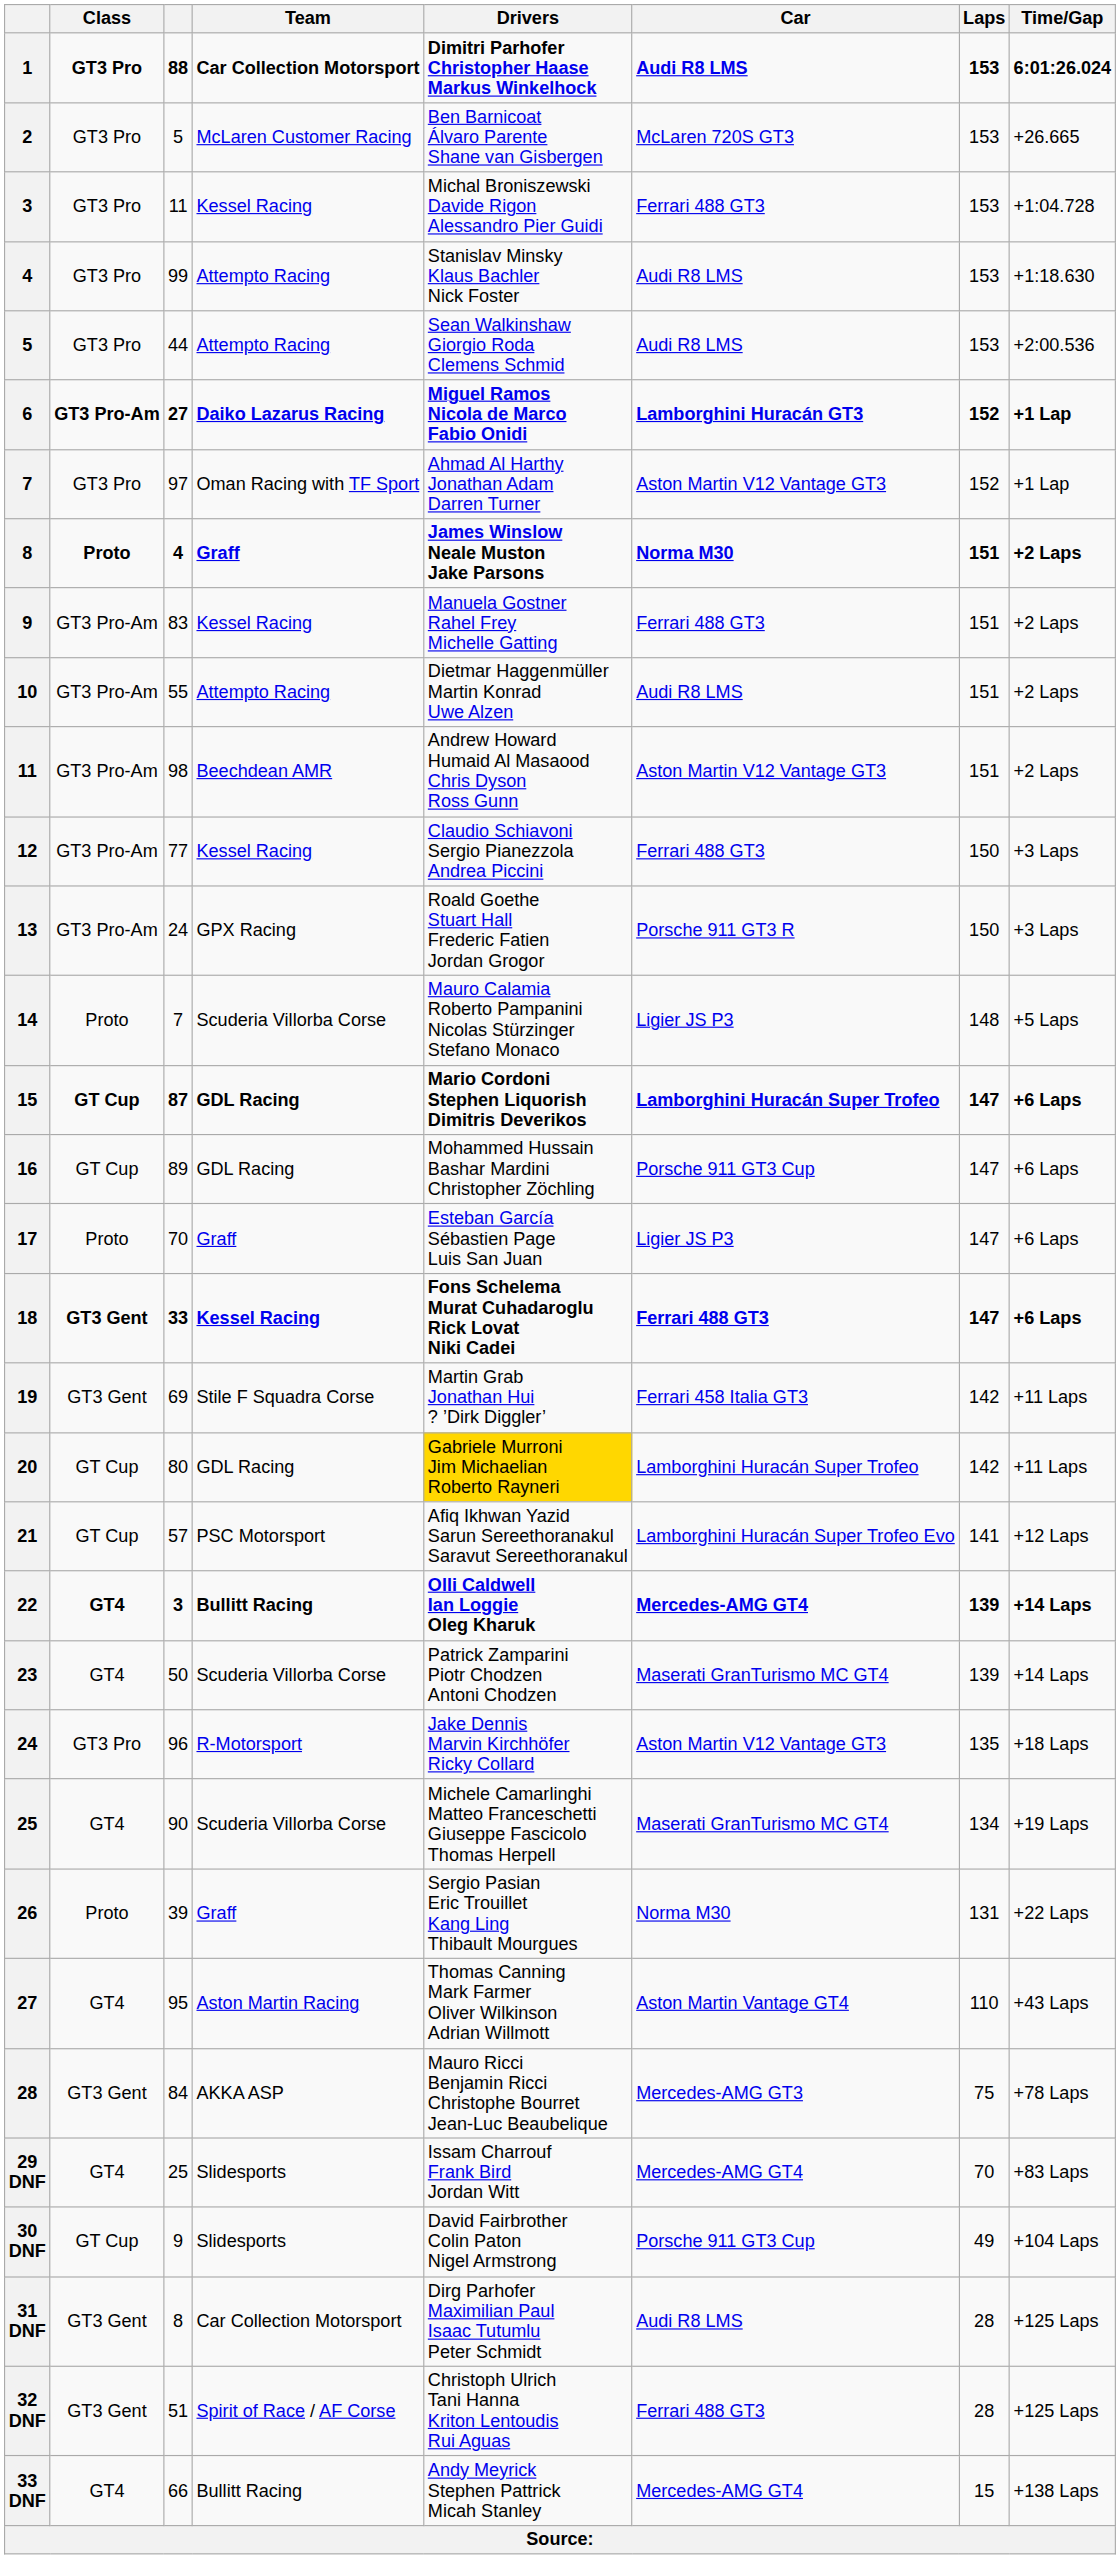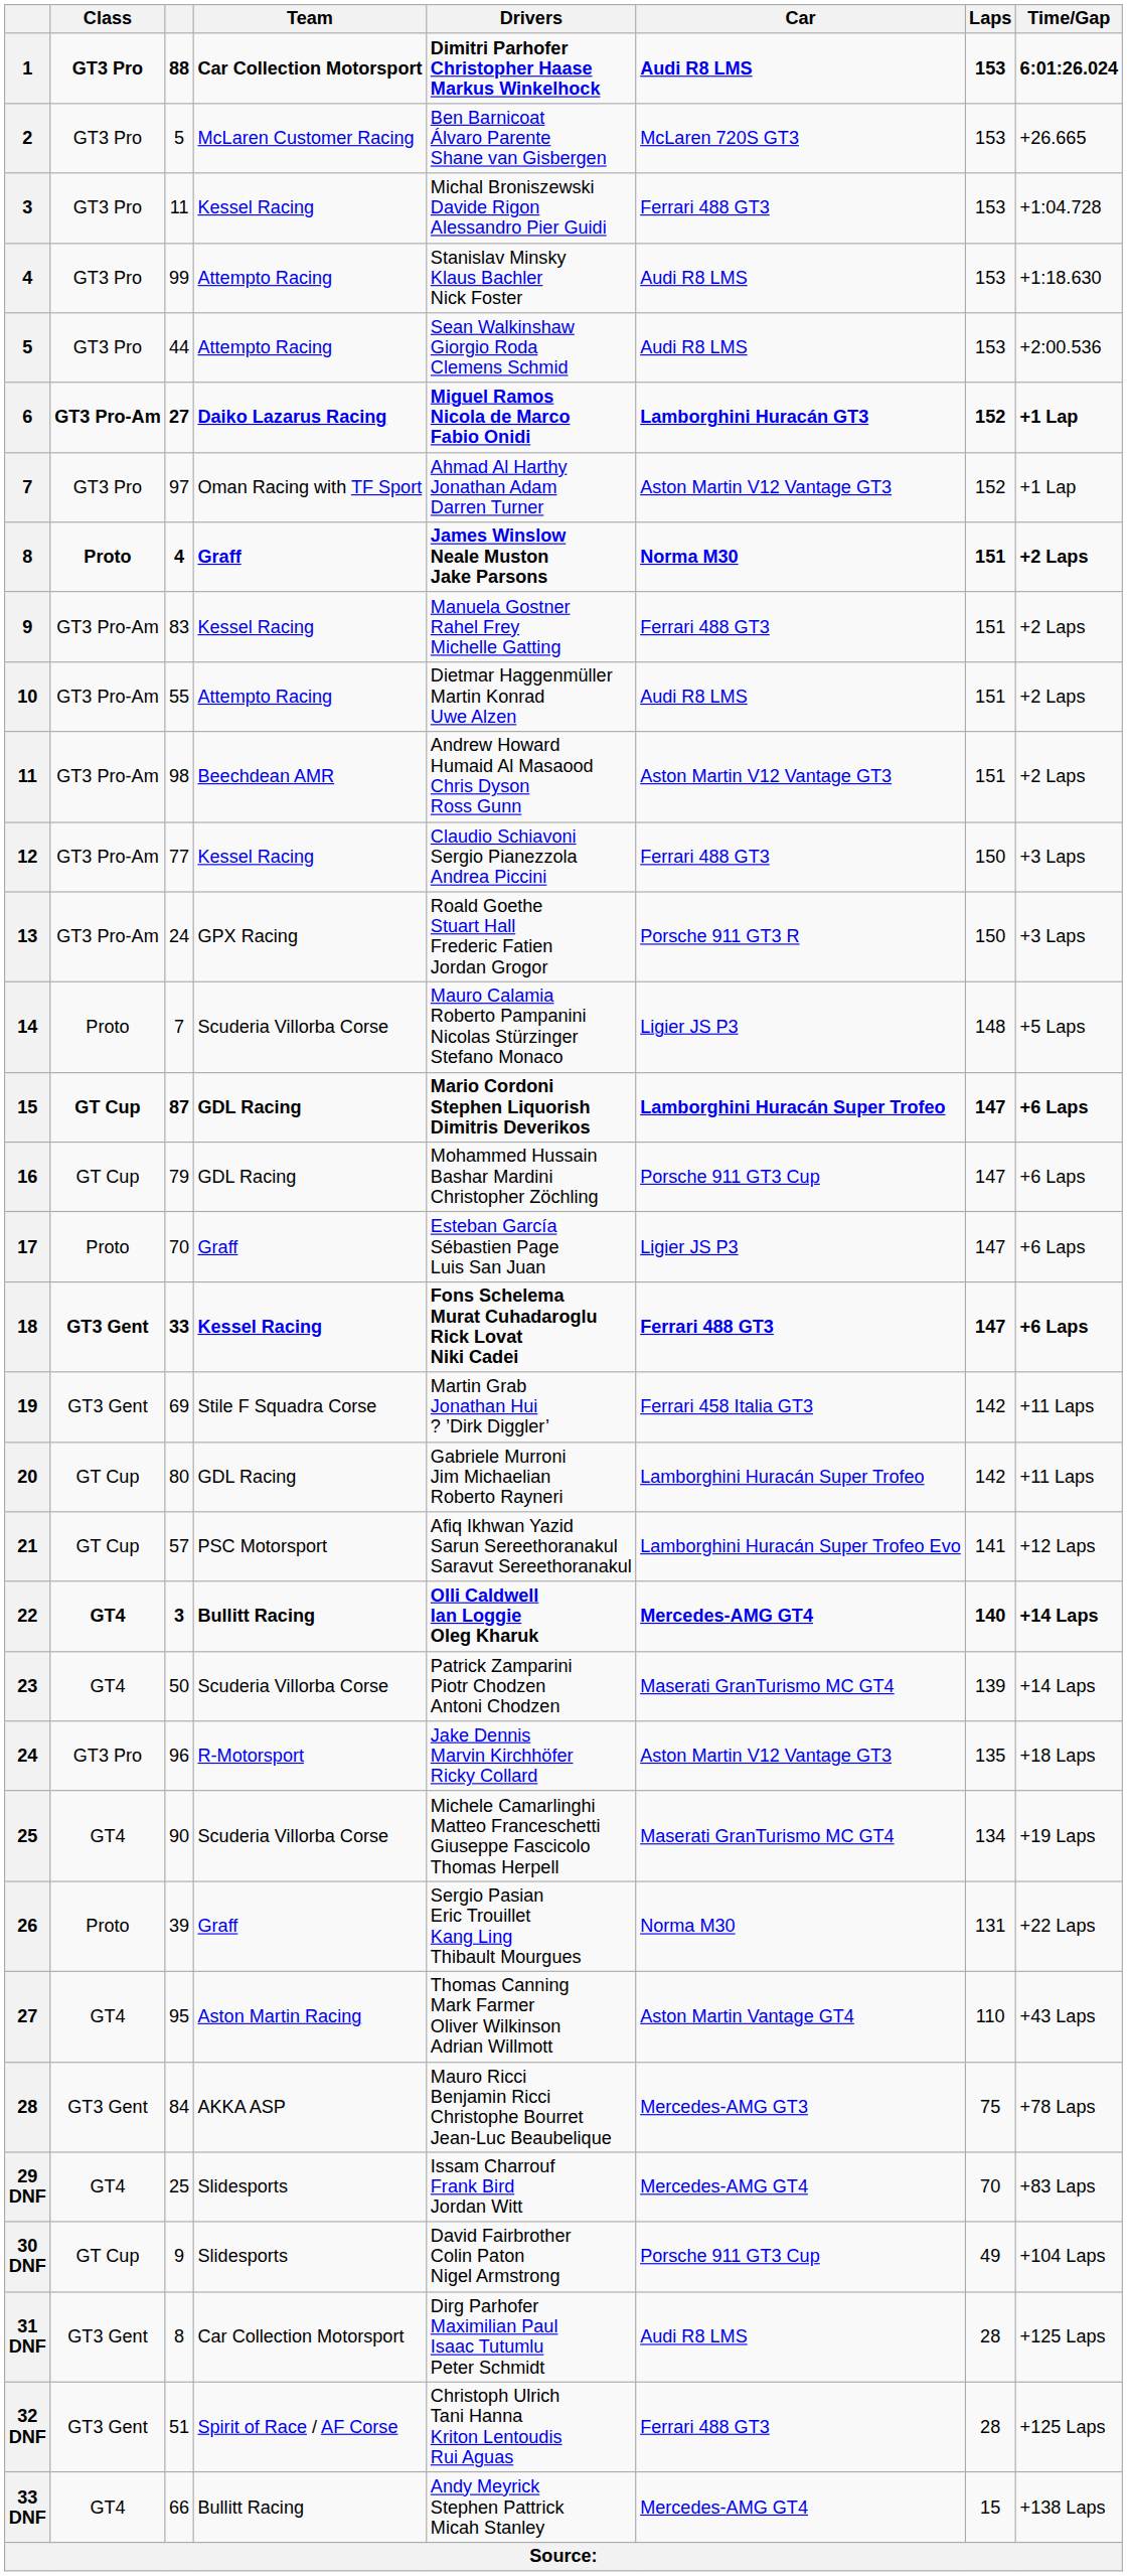 <table class="wikitable" style="font-size: 100%;">
 <tr>
 <th></th>
 <th>Class</th>
 <th></th>
 <th>Team</th>
 <th>Drivers</th>
 <th>Car</th>
 <th>Laps</th>
 <th>Time/Gap</th>
 </tr>
 <tr>
 <th>1</th>
 <td align="center"><strong>GT3 Pro</strong></td>
 <td align="center"><strong>88</strong></td>
 <td><strong> Car Collection Motorsport</strong></td>
 <td><strong> Dimitri Parhofer<br> <a href='#'>Christopher Haase</a><br> <a href='#'>Markus Winkelhock</a></strong></td>
 <td><a href='#'><strong>Audi R8 LMS</strong></a></td>
 <td align="center"><strong>153</strong></td>
 <td><strong>6:01:26.024</strong></td>
 </tr>
 <tr>
 <th>2</th>
 <td align="center">GT3 Pro</td>
 <td align="center">5</td>
 <td> <a href='#'>McLaren Customer Racing</a></td>
 <td> <a href='#'>Ben Barnicoat</a><br> <a href='#'>Álvaro Parente</a><br> <a href='#'>Shane van Gisbergen</a></td>
 <td><a href='#'>McLaren 720S GT3</a></td>
 <td align="center">153</td>
 <td>+26.665</td>
 </tr>
 <tr>
 <th>3</th>
 <td align="center">GT3 Pro</td>
 <td align="center">11</td>
 <td> <a href='#'>Kessel Racing</a></td>
 <td> Michal Broniszewski<br> <a href='#'>Davide Rigon</a><br> <a href='#'>Alessandro Pier Guidi</a></td>
 <td><a href='#'>Ferrari 488 GT3</a></td>
 <td align="center">153</td>
 <td>+1:04.728</td>
 </tr>
 <tr>
 <th>4</th>
 <td align="center">GT3 Pro</td>
 <td align="center">99</td>
 <td> <a href='#'>Attempto Racing</a></td>
 <td> Stanislav Minsky<br> <a href='#'>Klaus Bachler</a><br> Nick Foster</td>
 <td><a href='#'>Audi R8 LMS</a></td>
 <td align="center">153</td>
 <td>+1:18.630</td>
 </tr>
 <tr>
 <th>5</th>
 <td align="center">GT3 Pro</td>
 <td align="center">44</td>
 <td> <a href='#'>Attempto Racing</a></td>
 <td> <a href='#'>Sean Walkinshaw</a><br> <a href='#'>Giorgio Roda</a><br> <a href='#'>Clemens Schmid</a></td>
 <td><a href='#'>Audi R8 LMS</a></td>
 <td align="center">153</td>
 <td>+2:00.536</td>
 </tr>
 <tr>
 <th>6</th>
 <td align="center"><strong>GT3 Pro-Am</strong></td>
 <td align="center"><strong>27</strong></td>
 <td><strong> <a href='#'>Daiko Lazarus Racing</a></strong></td>
 <td><strong> <a href='#'>Miguel Ramos</a><br> <a href='#'>Nicola de Marco</a><br> <a href='#'>Fabio Onidi</a></strong></td>
 <td><a href='#'><strong>Lamborghini Huracán GT3</strong></a></td>
 <td align="center"><strong>152</strong></td>
 <td><strong>+1 Lap</strong></td>
 </tr>
 <tr>
 <th>7</th>
 <td align="center">GT3 Pro</td>
 <td align="center">97</td>
 <td> Oman Racing with <a href='#'>TF Sport</a></td>
 <td> <a href='#'>Ahmad Al Harthy</a> <br> <a href='#'>Jonathan Adam</a><br> <a href='#'>Darren Turner</a></td>
 <td><a href='#'>Aston Martin V12 Vantage GT3</a></td>
 <td align="center">152</td>
 <td>+1 Lap</td>
 </tr>
 <tr>
 <th>8</th>
 <td align="center"><strong>Proto</strong></td>
 <td align="center"><strong>4</strong></td>
 <td><strong> <a href='#'>Graff</a></strong></td>
 <td><strong> <a href='#'>James Winslow</a><br> Neale Muston<br> Jake Parsons</strong></td>
 <td><strong><a href='#'>Norma M30</a></strong></td>
 <td align="center"><strong>151</strong></td>
 <td><strong>+2 Laps</strong></td>
 </tr>
 <tr>
 <th>9</th>
 <td align="center">GT3 Pro-Am</td>
 <td align="center">83</td>
 <td> <a href='#'>Kessel Racing</a></td>
 <td> <a href='#'>Manuela Gostner</a><br> <a href='#'>Rahel Frey</a><br> <a href='#'>Michelle Gatting</a></td>
 <td><a href='#'>Ferrari 488 GT3</a></td>
 <td align="center">151</td>
 <td>+2 Laps</td>
 </tr>
 <tr>
 <th>10</th>
 <td align="center">GT3 Pro-Am</td>
 <td align="center">55</td>
 <td> <a href='#'>Attempto Racing</a></td>
 <td> Dietmar Haggenmüller<br> Martin Konrad<br> <a href='#'>Uwe Alzen</a></td>
 <td><a href='#'>Audi R8 LMS</a></td>
 <td align="center">151</td>
 <td>+2 Laps</td>
 </tr>
 <tr>
 <th>11</th>
 <td align="center">GT3 Pro-Am</td>
 <td align="center">98</td>
 <td> <a href='#'>Beechdean AMR</a></td>
 <td> Andrew Howard<br> Humaid Al Masaood<br> <a href='#'>Chris Dyson</a><br> <a href='#'>Ross Gunn</a></td>
 <td><a href='#'>Aston Martin V12 Vantage GT3</a></td>
 <td align="center">151</td>
 <td>+2 Laps</td>
 </tr>
 <tr>
 <th>12</th>
 <td align="center">GT3 Pro-Am</td>
 <td align="center">77</td>
 <td> <a href='#'>Kessel Racing</a></td>
 <td> <a href='#'>Claudio Schiavoni</a><br> Sergio Pianezzola<br> <a href='#'>Andrea Piccini</a></td>
 <td><a href='#'>Ferrari 488 GT3</a></td>
 <td align="center">150</td>
 <td>+3 Laps</td>
 </tr>
 <tr>
 <th>13</th>
 <td align="center">GT3 Pro-Am</td>
 <td align="center">24</td>
 <td> GPX Racing</td>
 <td> Roald Goethe<br> <a href='#'>Stuart Hall</a><br> Frederic Fatien<br> Jordan Grogor</td>
 <td><a href='#'>Porsche 911 GT3 R</a></td>
 <td align="center">150</td>
 <td>+3 Laps</td>
 </tr>
 <tr>
 <th>14</th>
 <td align="center">Proto</td>
 <td align="center">7</td>
 <td> Scuderia Villorba Corse</td>
 <td> <a href='#'>Mauro Calamia</a><br> Roberto Pampanini<br> Nicolas Stürzinger<br> Stefano Monaco</td>
 <td><a href='#'>Ligier JS P3</a></td>
 <td align="center">148</td>
 <td>+5 Laps</td>
 </tr>
 <tr>
 <th>15</th>
 <td align="center"><strong>GT Cup</strong></td>
 <td align="center"><strong>87</strong></td>
 <td><strong> GDL Racing</strong></td>
 <td><strong> Mario Cordoni<br> Stephen Liquorish<br> Dimitris Deverikos</strong></td>
 <td><a href='#'><strong>Lamborghini Huracán Super Trofeo</strong></a></td>
 <td align="center"><strong>147</strong></td>
 <td><strong>+6 Laps</strong></td>
 </tr>
 <tr>
 <th>16</th>
 <td align="center">GT Cup</td>
-<td align="center">89</td>
+<td align="center">79</td>
 <td> GDL Racing</td>
 <td> Mohammed Hussain<br> Bashar Mardini<br> Christopher Zöchling</td>
 <td><a href='#'>Porsche 911 GT3 Cup</a></td>
 <td align="center">147</td>
 <td>+6 Laps</td>
 </tr>
 <tr>
 <th>17</th>
 <td align="center">Proto</td>
 <td align="center">70</td>
 <td> <a href='#'>Graff</a></td>
 <td> <a href='#'>Esteban García</a><br> Sébastien Page<br> Luis San Juan</td>
 <td><a href='#'>Ligier JS P3</a></td>
 <td align="center">147</td>
 <td>+6 Laps</td>
 </tr>
 <tr>
 <th>18</th>
 <td align="center"><strong>GT3 Gent</strong></td>
 <td align="center"><strong>33</strong></td>
 <td><strong> <a href='#'>Kessel Racing</a></strong></td>
 <td><strong> Fons Schelema</strong><br><strong> Murat Cuhadaroglu<br> Rick Lovat</strong><br><strong> Niki Cadei</strong></td>
 <td><a href='#'><strong>Ferrari 488 GT3</strong></a></td>
 <td align="center"><strong>147</strong></td>
 <td><strong>+6 Laps</strong></td>
 </tr>
 <tr>
 <th>19</th>
 <td align="center">GT3 Gent</td>
 <td align="center">69</td>
 <td> Stile F Squadra Corse</td>
 <td> Martin Grab<br> <a href='#'>Jonathan Hui</a><br>? ’Dirk Diggler’</td>
 <td><a href='#'>Ferrari 458 Italia GT3</a></td>
 <td align="center">142</td>
 <td>+11 Laps</td>
 </tr>
 <tr>
 <th>20</th>
 <td align="center">GT Cup</td>
 <td align="center">80</td>
 <td> GDL Racing</td>
-<td style="background: gold;"> Gabriele Murroni<br> Jim Michaelian<br> Roberto Rayneri</td>
+<td> Gabriele Murroni<br> Jim Michaelian<br> Roberto Rayneri</td>
 <td><a href='#'>Lamborghini Huracán Super Trofeo</a></td>
 <td align="center">142</td>
 <td>+11 Laps</td>
 </tr>
 <tr>
 <th>21</th>
 <td align="center">GT Cup</td>
 <td align="center">57</td>
 <td> PSC Motorsport</td>
 <td> Afiq Ikhwan Yazid<br> Sarun Sereethoranakul<br> Saravut Sereethoranakul</td>
 <td><a href='#'>Lamborghini Huracán Super Trofeo Evo</a></td>
 <td align="center">141</td>
 <td>+12 Laps</td>
 </tr>
 <tr>
 <th>22</th>
 <td align="center"><strong>GT4</strong></td>
 <td align="center"><strong>3</strong></td>
 <td><strong> Bullitt Racing</strong></td>
 <td><strong> <a href='#'>Olli Caldwell</a><br> <a href='#'>Ian Loggie</a><br> Oleg Kharuk</strong></td>
 <td><a href='#'><strong>Mercedes-AMG GT4</strong></a></td>
-<td align="center"><strong>139</strong></td>
+<td align="center"><strong>140</strong></td>
 <td><strong>+14 Laps</strong></td>
 </tr>
 <tr>
 <th>23</th>
 <td align="center">GT4</td>
 <td align="center">50</td>
 <td> Scuderia Villorba Corse</td>
 <td> Patrick Zamparini<br> Piotr Chodzen<br> Antoni Chodzen</td>
 <td><a href='#'>Maserati GranTurismo MC GT4</a></td>
 <td align="center">139</td>
 <td>+14 Laps</td>
 </tr>
 <tr>
 <th>24</th>
 <td align="center">GT3 Pro</td>
 <td align="center">96</td>
 <td> <a href='#'>R-Motorsport</a></td>
 <td> <a href='#'>Jake Dennis</a><br> <a href='#'>Marvin Kirchhöfer</a><br> <a href='#'>Ricky Collard</a></td>
 <td><a href='#'>Aston Martin V12 Vantage GT3</a></td>
 <td align="center">135</td>
 <td>+18 Laps</td>
 </tr>
 <tr>
 <th>25</th>
 <td align="center">GT4</td>
 <td align="center">90</td>
 <td> Scuderia Villorba Corse</td>
 <td> Michele Camarlinghi<br> Matteo Franceschetti<br> Giuseppe Fascicolo<br> Thomas Herpell</td>
 <td><a href='#'>Maserati GranTurismo MC GT4</a></td>
 <td align="center">134</td>
 <td>+19 Laps</td>
 </tr>
 <tr>
 <th>26</th>
 <td align="center">Proto</td>
 <td align="center">39</td>
 <td> <a href='#'>Graff</a></td>
 <td> Sergio Pasian<br> Eric Trouillet<br> <a href='#'>Kang Ling</a><br> Thibault Mourgues</td>
 <td><a href='#'>Norma M30</a></td>
 <td align="center">131</td>
 <td>+22 Laps</td>
 </tr>
 <tr>
 <th>27</th>
 <td align="center">GT4</td>
 <td align="center">95</td>
 <td> <a href='#'>Aston Martin Racing</a></td>
 <td> Thomas Canning<br> Mark Farmer<br> Oliver Wilkinson<br> Adrian Willmott</td>
 <td><a href='#'>Aston Martin Vantage GT4</a></td>
 <td align="center">110</td>
 <td>+43 Laps</td>
 </tr>
 <tr>
 <th>28</th>
 <td align="center">GT3 Gent</td>
 <td align="center">84</td>
 <td> AKKA ASP</td>
 <td> Mauro Ricci<br> Benjamin Ricci<br> Christophe Bourret<br> Jean-Luc Beaubelique</td>
 <td><a href='#'>Mercedes-AMG GT3</a></td>
 <td align="center">75</td>
 <td>+78 Laps</td>
 </tr>
 <tr>
 <th>29<br>DNF</th>
 <td align="center">GT4</td>
 <td align="center">25</td>
 <td> Slidesports</td>
 <td> Issam Charrouf<br> <a href='#'>Frank Bird</a><br> Jordan Witt</td>
 <td><a href='#'>Mercedes-AMG GT4</a></td>
 <td align="center">70</td>
 <td>+83 Laps</td>
 </tr>
 <tr>
 <th>30<br>DNF</th>
 <td align="center">GT Cup</td>
 <td align="center">9</td>
 <td> Slidesports</td>
 <td> David Fairbrother<br> Colin Paton<br> Nigel Armstrong</td>
 <td><a href='#'>Porsche 911 GT3 Cup</a></td>
 <td align="center">49</td>
 <td>+104 Laps</td>
 </tr>
 <tr>
 <th>31<br>DNF</th>
 <td align="center">GT3 Gent</td>
 <td align="center">8</td>
 <td> Car Collection Motorsport</td>
 <td> Dirg Parhofer<br> <a href='#'>Maximilian Paul</a><br> <a href='#'>Isaac Tutumlu</a><br> Peter Schmidt</td>
 <td><a href='#'>Audi R8 LMS</a></td>
 <td align="center">28</td>
 <td>+125 Laps</td>
 </tr>
 <tr>
 <th>32<br>DNF</th>
 <td align="center">GT3 Gent</td>
 <td align="center">51</td>
 <td> <a href='#'>Spirit of Race</a> / <a href='#'>AF Corse</a></td>
 <td> Christoph Ulrich<br> Tani Hanna<br> <a href='#'>Kriton Lentoudis</a><br> <a href='#'>Rui Aguas</a></td>
 <td><a href='#'>Ferrari 488 GT3</a></td>
 <td align="center">28</td>
 <td>+125 Laps</td>
 </tr>
 <tr>
 <th>33<br>DNF</th>
 <td align="center">GT4</td>
 <td align="center">66</td>
 <td> Bullitt Racing</td>
 <td> <a href='#'>Andy Meyrick</a><br> Stephen Pattrick<br> Micah Stanley</td>
 <td><a href='#'>Mercedes-AMG GT4</a></td>
 <td align="center">15</td>
 <td>+138 Laps</td>
 </tr>
 <tr>
 <th colspan="8">Source:</th>
 </tr>
 </table>
